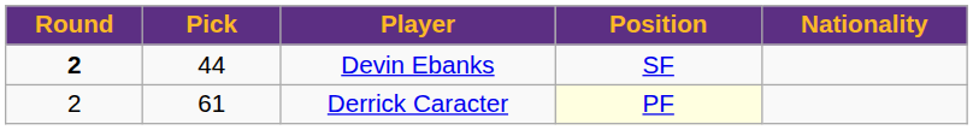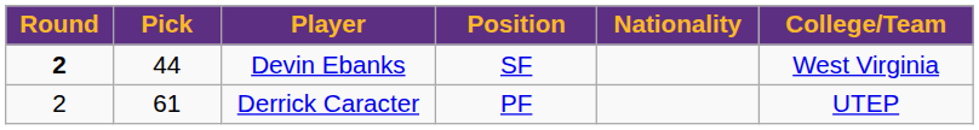 <table class="wikitable sortable sortable">
 <tr>
 <th style="background:#5c2f83; color:#fcb926; width:10%;">Round</th>
 <th style="background:#5c2f83; color:#fcb926; width:10%;">Pick</th>
 <th style="background:#5c2f83; color:#fcb926; width:20%;">Player</th>
 <th style="background:#5c2f83; color:#fcb926; width:15%;">Position</th>
 <th style="background:#5c2f83; color:#fcb926; width:15%;">Nationality</th>
+<th style="background:#5c2f83; color:#fcb926; width:20%;">College/Team</th>
 </tr>
 <tr style="text-align: center">
 <td><strong>2</strong></td>
 <td>44</td>
 <td><a href='#'>Devin Ebanks</a></td>
 <td><a href='#'>SF</a></td>
 <td></td>
+<td><a href='#'>West Virginia</a></td>
 </tr>
 <tr style="text-align: center">
 <td>2</td>
 <td>61</td>
 <td><a href='#'>Derrick Caracter</a></td>
-<td style="background: lightyellow;"><a href='#'>PF</a></td>
+<td><a href='#'>PF</a></td>
 <td></td>
+<td><a href='#'>UTEP</a></td>
 </tr>
 </table>
